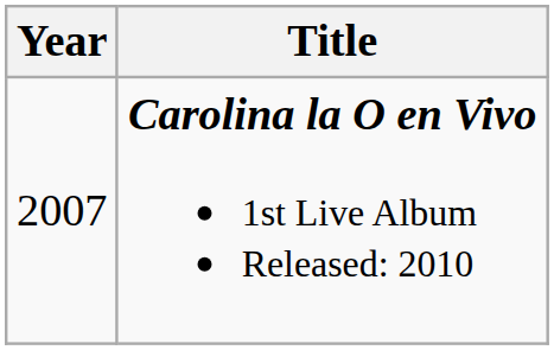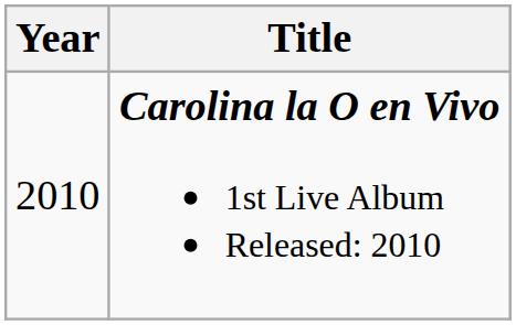 <table class="wikitable">
 <tr>
 <th>Year</th>
 <th>Title</th>
 </tr>
 <tr>
-<td>2007</td>
+<td>2010</td>
 <td><strong><em>Carolina la O en Vivo</em></strong><br><ul><li><small>1st Live Album</small></li><li><small>Released: 2010</small></li></ul></td>
 </tr>
 </table>
